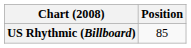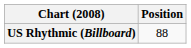 <table class="wikitable sortable plainrowheaders" style="text-align:center;">
 <tr>
 <th>Chart (2008)</th>
 <th>Position</th>
 </tr>
 <tr>
 <th scope="row">US Rhythmic (<em>Billboard</em>)</th>
-<td>85</td>
+<td>88</td>
 </tr>
 </table>
